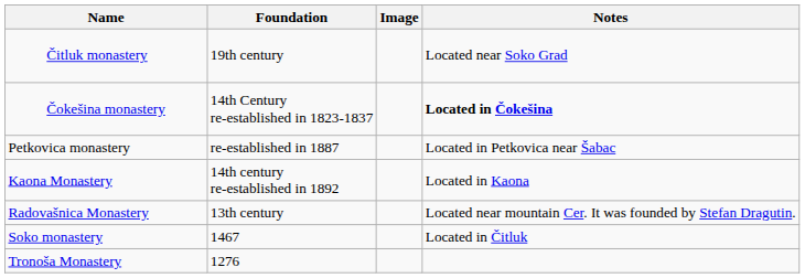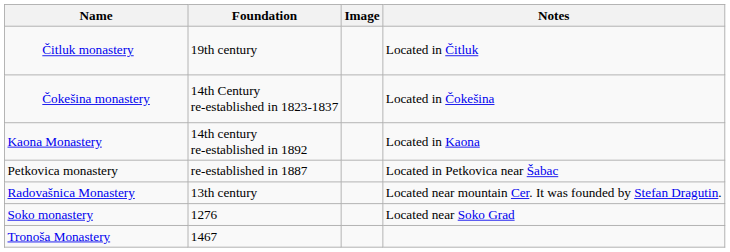 <table class="wikitable" style="font-size:95%;">
 <tr>
 <th>Name</th>
 <th>Foundation</th>
 <th>Image</th>
 <th>Notes</th>
 </tr>
 <tr>
 <td><blockquote><a href='#'>Čitluk monastery</a></blockquote></td>
 <td>19th century</td>
 <td></td>
-<td>Located near <a href='#'>Soko Grad</a></td>
+<td>Located in <a href='#'>Čitluk</a></td>
 </tr>
 <tr>
 <td><blockquote><a href='#'>Čokešina monastery</a></blockquote></td>
 <td>14th Century<br>re-established in 1823-1837</td>
 <td></td>
-<td><strong>Located in <a href='#'>Čokešina</a></strong></td>
+<td>Located in <a href='#'>Čokešina</a></td>
+</tr>
+<tr>
+<td><a href='#'>Kaona Monastery</a><br></td>
+<td>14th century<br>re-established in 1892</td>
+<td></td>
+<td>Located in <a href='#'>Kaona</a></td>
 </tr>
 <tr>
 <td>Petkovica monastery</td>
 <td>re-established in 1887</td>
 <td></td>
 <td>Located in Petkovica near <a href='#'>Šabac</a></td>
-</tr>
-<tr>
-<td><a href='#'>Kaona Monastery</a><br></td>
-<td>14th century<br>re-established in 1892</td>
-<td></td>
-<td>Located in <a href='#'>Kaona</a></td>
 </tr>
 <tr>
 <td><a href='#'>Radovašnica Monastery</a><br></td>
 <td>13th century</td>
 <td></td>
 <td>Located near mountain <a href='#'>Cer</a>. It was founded by <a href='#'>Stefan Dragutin</a>.</td>
 </tr>
 <tr>
 <td><a href='#'>Soko monastery</a></td>
-<td>1467</td>
+<td>1276</td>
 <td></td>
-<td>Located in <a href='#'>Čitluk</a></td>
+<td>Located near <a href='#'>Soko Grad</a></td>
 </tr>
 <tr>
 <td><a href='#'>Tronoša Monastery</a><br></td>
-<td>1276</td>
+<td>1467</td>
 <td></td>
 <td></td>
 </tr>
 </table>
